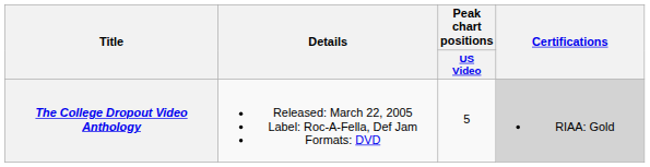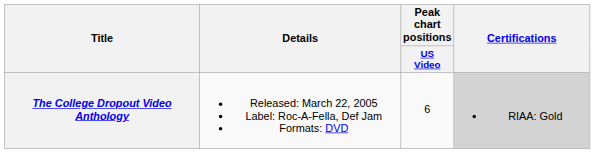 <table class="wikitable plainrowheaders" style="text-align:center;">
 <tr>
 <th scope="col" rowspan="2" style="width:17.5em;">Title</th>
 <th scope="col" rowspan="2" style="width:18em;">Details</th>
 <th scope="col">Peak chart positions</th>
 <th scope="col" rowspan="2" style="width:12em;"><a href='#'>Certifications</a></th>
 </tr>
 <tr>
 <th scope="col" style="width:2.5em;font-size:90%;"><a href='#'>US<br>Video</a><br></th>
 </tr>
 <tr>
 <th scope="row"><em><a href='#'>The College Dropout Video Anthology</a></em></th>
 <td><br><ul><li>Released: March 22, 2005</li><li>Label: Roc-A-Fella, Def Jam</li><li>Formats: <a href='#'>DVD</a></li></ul></td>
-<td>5</td>
+<td>6</td>
 <td style="background: lightgrey;"><br><ul><li>RIAA: Gold</li></ul></td>
 </tr>
 </table>
